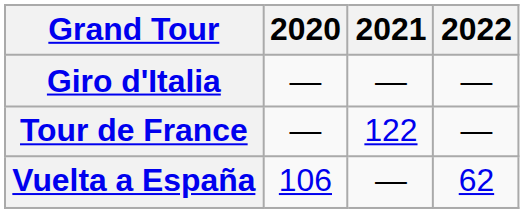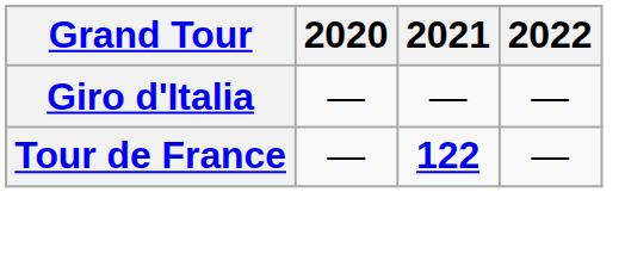 <table class="wikitable plainrowheaders">
 <tr>
 <th scope="col"><a href='#'>Grand Tour</a></th>
 <th scope="col">2020</th>
 <th scope="col">2021</th>
 <th scope="col">2022</th>
 </tr>
 <tr style="text-align:center;">
 <th scope="row"> <a href='#'>Giro d'Italia</a></th>
 <td>—</td>
 <td>—</td>
 <td>—</td>
 </tr>
 <tr style="text-align:center;">
 <th scope="row"> <a href='#'>Tour de France</a></th>
 <td>—</td>
-<td><a href='#'>122</a></td>
+<td><strong><a href='#'>122</a></strong></td>
 <td>—</td>
 </tr>
-<tr style="text-align:center;">
-<th scope="row"> <a href='#'>Vuelta a España</a></th>
-<td><a href='#'>106</a></td>
-<td>—</td>
-<td><a href='#'>62</a></td>
-</tr>
 </table>
